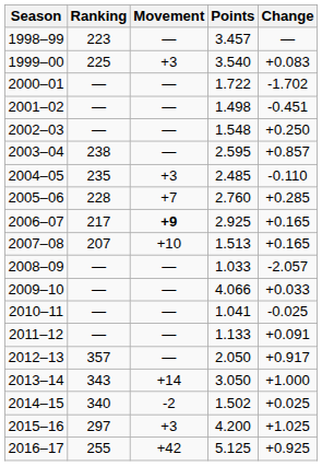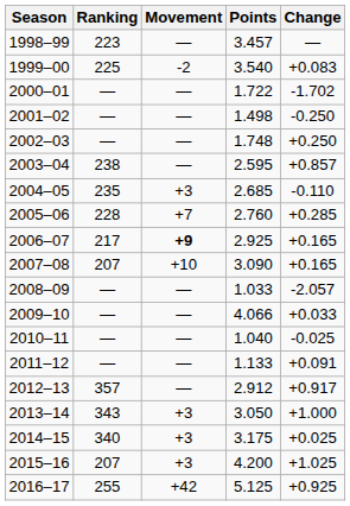 <table class="wikitable plainrowheaders sortable" style="text-align: center;">
 <tr>
 <th>Season</th>
 <th>Ranking</th>
 <th>Movement</th>
 <th>Points</th>
 <th>Change</th>
 </tr>
 <tr>
 <td>1998–99</td>
 <td>223</td>
 <td>—</td>
 <td>3.457</td>
 <td>—</td>
 </tr>
 <tr>
 <td>1999–00</td>
 <td>225</td>
-<td> +3</td>
+<td> -2</td>
 <td>3.540</td>
 <td> +0.083</td>
 </tr>
 <tr>
 <td>2000–01</td>
 <td>—</td>
 <td>—</td>
 <td>1.722</td>
 <td> -1.702</td>
 </tr>
 <tr>
 <td>2001–02</td>
 <td>—</td>
 <td>—</td>
 <td>1.498</td>
-<td> -0.451</td>
+<td> -0.250</td>
 </tr>
 <tr>
 <td>2002–03</td>
 <td>—</td>
 <td>—</td>
-<td>1.548</td>
+<td>1.748</td>
 <td> +0.250</td>
 </tr>
 <tr>
 <td>2003–04</td>
 <td>238</td>
 <td>—</td>
 <td>2.595</td>
 <td> +0.857</td>
 </tr>
 <tr>
 <td>2004–05</td>
 <td>235</td>
 <td> +3</td>
-<td>2.485</td>
+<td>2.685</td>
 <td> -0.110</td>
 </tr>
 <tr>
 <td>2005–06</td>
 <td>228</td>
 <td> +7</td>
 <td>2.760</td>
 <td> +0.285</td>
 </tr>
 <tr>
 <td>2006–07</td>
 <td>217</td>
 <td><strong> +9</strong></td>
 <td>2.925</td>
 <td> +0.165</td>
 </tr>
 <tr>
 <td>2007–08</td>
 <td>207</td>
 <td> +10</td>
-<td>1.513</td>
+<td>3.090</td>
 <td> +0.165</td>
 </tr>
 <tr>
 <td>2008–09</td>
 <td>—</td>
 <td>—</td>
 <td>1.033</td>
 <td> -2.057</td>
 </tr>
 <tr>
 <td>2009–10</td>
 <td>—</td>
 <td>—</td>
 <td>4.066</td>
 <td> +0.033</td>
 </tr>
 <tr>
 <td>2010–11</td>
 <td>—</td>
 <td>—</td>
-<td>1.041</td>
+<td>1.040</td>
 <td> -0.025</td>
 </tr>
 <tr>
 <td>2011–12</td>
 <td>—</td>
 <td>—</td>
 <td>1.133</td>
 <td> +0.091</td>
 </tr>
 <tr>
 <td>2012–13</td>
 <td>357</td>
 <td>—</td>
-<td>2.050</td>
+<td>2.912</td>
 <td> +0.917</td>
 </tr>
 <tr>
 <td>2013–14</td>
 <td>343</td>
-<td> +14</td>
+<td> +3</td>
 <td>3.050</td>
 <td> +1.000</td>
 </tr>
 <tr>
 <td>2014–15</td>
 <td>340</td>
-<td> -2</td>
-<td>1.502</td>
+<td> +3</td>
+<td>3.175</td>
 <td> +0.025</td>
 </tr>
 <tr>
 <td>2015–16</td>
-<td>297</td>
+<td>207</td>
 <td> +3</td>
 <td>4.200</td>
 <td> +1.025</td>
 </tr>
 <tr>
 <td>2016–17</td>
 <td>255</td>
 <td> +42</td>
 <td>5.125</td>
 <td> +0.925</td>
 </tr>
 </table>
